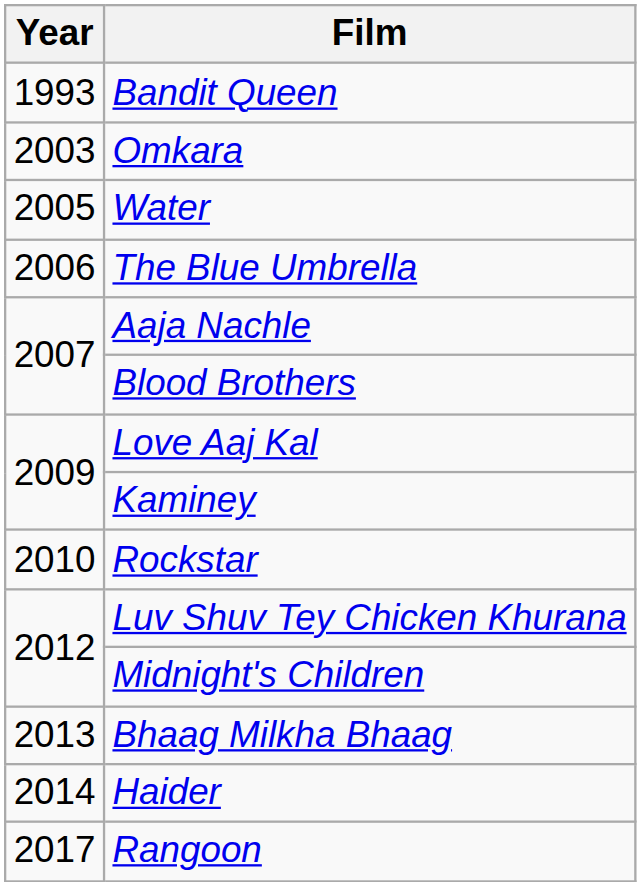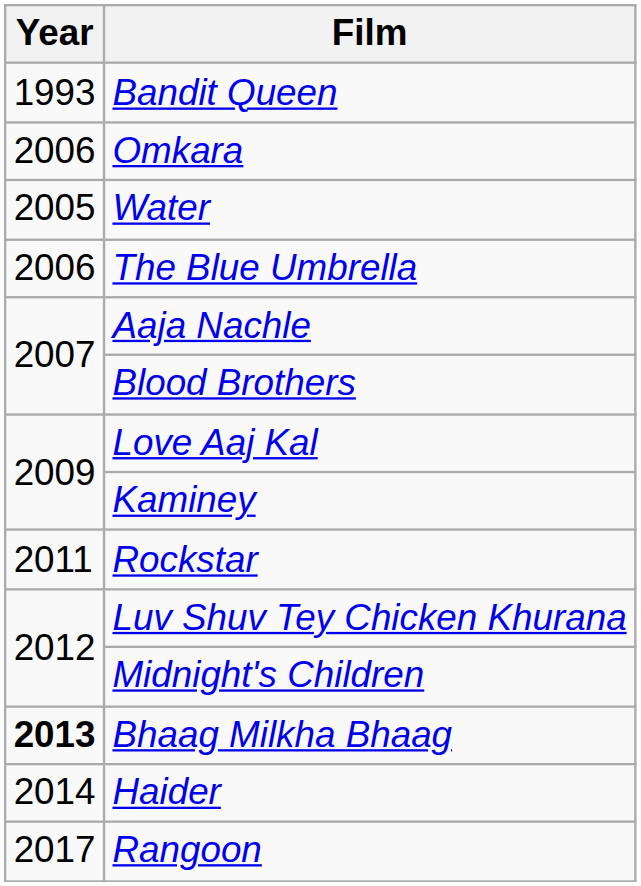 <table class="wikitable sortable">
 <tr>
 <th>Year</th>
 <th>Film</th>
 </tr>
 <tr>
 <td>1993</td>
 <td><em><a href='#'>Bandit Queen</a></em></td>
 </tr>
 <tr>
-<td>2003</td>
+<td>2006</td>
 <td><em><a href='#'>Omkara</a></em></td>
 </tr>
 <tr>
 <td>2005</td>
 <td><em><a href='#'>Water</a></em></td>
 </tr>
 <tr>
 <td>2006</td>
 <td><em><a href='#'>The Blue Umbrella</a></em></td>
 </tr>
 <tr>
 <td rowspan="2">2007</td>
 <td><em><a href='#'>Aaja Nachle</a></em></td>
 </tr>
 <tr>
 <td><em><a href='#'>Blood Brothers</a></em></td>
 </tr>
 <tr>
 <td rowspan="2">2009</td>
 <td><em><a href='#'>Love Aaj Kal</a></em></td>
 </tr>
 <tr>
 <td><em><a href='#'>Kaminey</a></em></td>
 </tr>
 <tr>
-<td>2010</td>
+<td>2011</td>
 <td><em><a href='#'>Rockstar</a></em></td>
 </tr>
 <tr>
 <td rowspan="2">2012</td>
 <td><em><a href='#'>Luv Shuv Tey Chicken Khurana</a></em></td>
 </tr>
 <tr>
 <td><em><a href='#'>Midnight's Children</a></em></td>
 </tr>
 <tr>
-<td>2013</td>
+<td><strong>2013</strong></td>
 <td><em><a href='#'>Bhaag Milkha Bhaag</a></em></td>
 </tr>
 <tr>
 <td>2014</td>
 <td><em><a href='#'>Haider</a></em></td>
 </tr>
 <tr>
 <td>2017</td>
 <td><em><a href='#'>Rangoon</a></em></td>
 </tr>
 </table>
